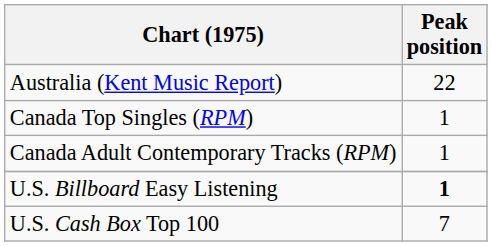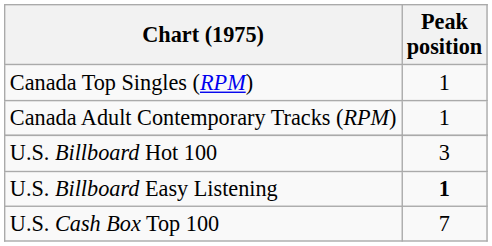 <table class="wikitable sortable">
 <tr>
 <th align="left">Chart (1975)</th>
 <th style="text-align:center;">Peak<br>position</th>
-</tr>
-<tr>
-<td>Australia (<a href='#'>Kent Music Report</a>)</td>
-<td style="text-align:center;">22</td>
 </tr>
 <tr>
 <td>Canada Top Singles (<em><a href='#'>RPM</a></em>)</td>
 <td style="text-align:center;">1</td>
 </tr>
 <tr>
 <td align="left">Canada Adult Contemporary Tracks (<em>RPM</em>)</td>
 <td style="text-align:center;">1</td>
 </tr>
 <tr>
 </tr>
 <tr>
+<td>U.S. <em>Billboard</em> Hot 100</td>
+<td style="text-align:center;">3</td>
+</tr>
+<tr>
 <td>U.S. <em>Billboard</em> Easy Listening</td>
 <td style="text-align:center;"><strong>1</strong></td>
 </tr>
 <tr>
 <td>U.S. <em>Cash Box</em> Top 100</td>
 <td style="text-align:center;">7</td>
 </tr>
 </table>
